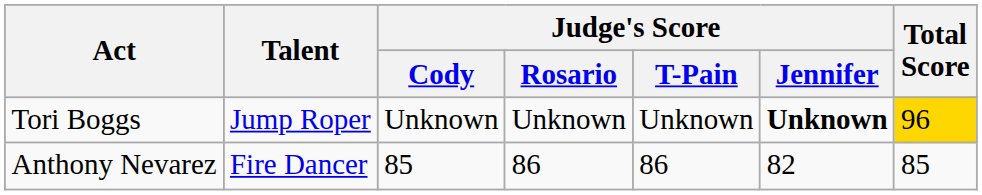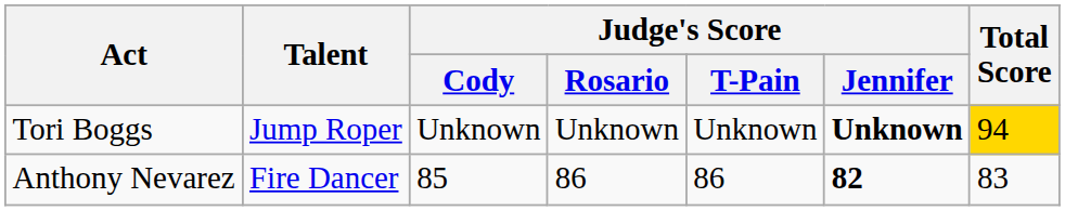 <table class="wikitable">
 <tr>
 <th rowspan="2">Act</th>
 <th rowspan="2">Talent</th>
 <th colspan="4">Judge's Score</th>
 <th rowspan="2">Total<br>Score</th>
 </tr>
 <tr>
 <th><a href='#'>Cody</a></th>
 <th><a href='#'>Rosario</a></th>
 <th><a href='#'>T-Pain</a></th>
 <th><a href='#'>Jennifer</a></th>
 </tr>
 <tr>
 <td>Tori Boggs</td>
 <td><a href='#'>Jump Roper</a></td>
 <td>Unknown</td>
 <td>Unknown</td>
 <td>Unknown</td>
 <td><strong>Unknown</strong></td>
-<td style="background:gold;">96</td>
+<td style="background:gold;">94</td>
 </tr>
 <tr>
 <td>Anthony Nevarez</td>
 <td><a href='#'>Fire Dancer</a></td>
 <td>85</td>
 <td>86</td>
 <td>86</td>
-<td>82</td>
-<td>85</td>
+<td><strong>82</strong></td>
+<td>83</td>
 </tr>
 </table>
